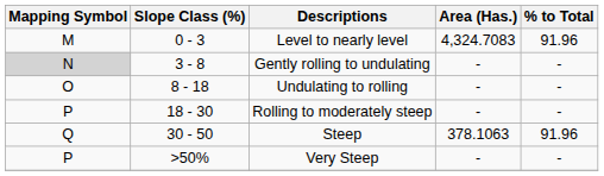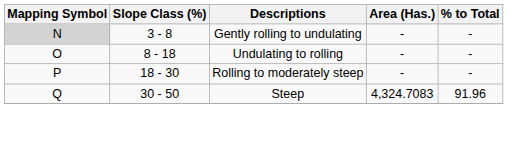 <table class="wikitable" style="text-align:center">
 <tr>
 <th>Mapping Symbol</th>
 <th>Slope Class (%)</th>
 <th>Descriptions</th>
 <th>Area (Has.)</th>
 <th>% to Total</th>
-</tr>
-<tr>
-<td>M</td>
-<td>0 - 3</td>
-<td>Level to nearly level</td>
-<td>4,324.7083</td>
-<td>91.96</td>
 </tr>
 <tr>
 <td style="background: lightgrey;">N</td>
 <td>3 - 8</td>
 <td>Gently rolling to undulating</td>
 <td>-</td>
 <td>-</td>
 </tr>
 <tr>
 <td>O</td>
 <td>8 - 18</td>
 <td>Undulating to rolling</td>
 <td>-</td>
 <td>-</td>
 </tr>
 <tr>
 <td>P</td>
 <td>18 - 30</td>
 <td>Rolling to moderately steep</td>
 <td>-</td>
 <td>-</td>
 </tr>
 <tr>
 <td>Q</td>
 <td>30 - 50</td>
 <td>Steep</td>
-<td>378.1063</td>
+<td>4,324.7083</td>
 <td>91.96</td>
-</tr>
-<tr>
-<td>P</td>
-<td>>50%</td>
-<td>Very Steep</td>
-<td>-</td>
-<td>-</td>
 </tr>
 <tr>
 </tr>
 </table>
